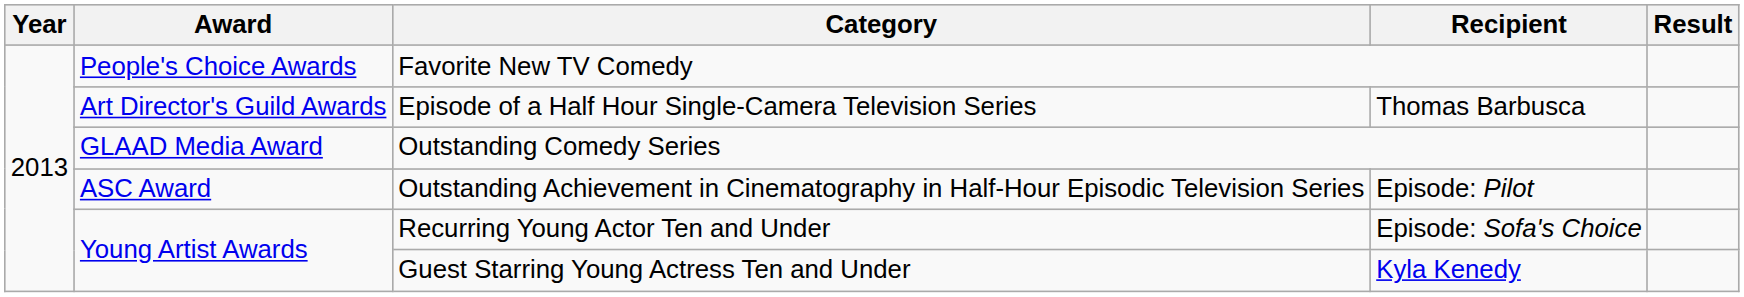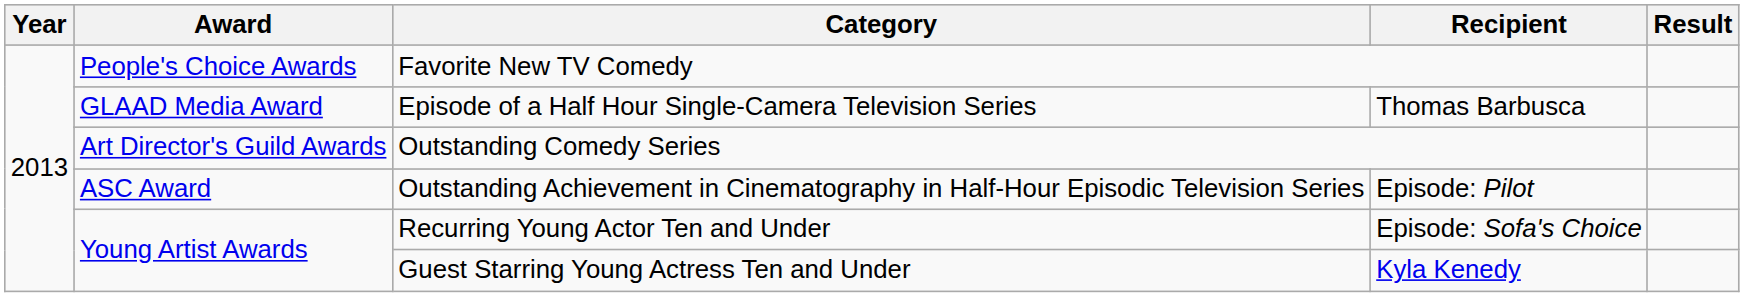 <table class="wikitable">
 <tr>
 <th style="text-align:center;">Year</th>
 <th style="text-align:center;">Award</th>
 <th style="text-align:center;">Category</th>
 <th style="text-align:center;">Recipient</th>
 <th style="text-align:center;">Result</th>
 </tr>
 <tr>
 <td rowspan="6">2013</td>
 <td><a href='#'>People's Choice Awards</a></td>
 <td colspan="2">Favorite New TV Comedy</td>
 <td></td>
 </tr>
 <tr>
-<td><a href='#'>Art Director's Guild Awards</a></td>
+<td><a href='#'>GLAAD Media Award</a></td>
 <td>Episode of a Half Hour Single-Camera Television Series</td>
 <td>Thomas Barbusca</td>
 <td></td>
 </tr>
 <tr>
-<td><a href='#'>GLAAD Media Award</a></td>
+<td><a href='#'>Art Director's Guild Awards</a></td>
 <td colspan="2">Outstanding Comedy Series</td>
 <td></td>
 </tr>
 <tr>
 <td><a href='#'>ASC Award</a></td>
 <td>Outstanding Achievement in Cinematography in Half-Hour Episodic Television Series</td>
 <td>Episode: <em>Pilot</em></td>
 <td></td>
 </tr>
 <tr>
 <td rowspan="2"><a href='#'>Young Artist Awards</a></td>
 <td>Recurring Young Actor Ten and Under</td>
 <td>Episode: <em>Sofa's Choice</em></td>
 <td></td>
 </tr>
 <tr>
 <td>Guest Starring Young Actress Ten and Under</td>
 <td><a href='#'>Kyla Kenedy</a></td>
 <td></td>
 </tr>
 </table>
